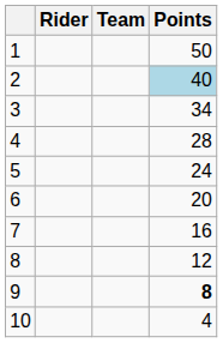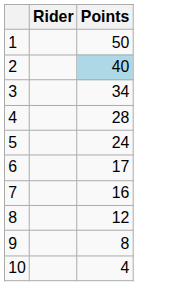 <table class="wikitable">
 <tr>
 <th></th>
 <th>Rider</th>
-<th>Team</th>
 <th>Points</th>
 </tr>
 <tr>
 <td>1</td>
-<td></td>
 <td></td>
 <td align=right>50</td>
 </tr>
 <tr>
 <td>2</td>
 <td></td>
-<td></td>
 <td align=right style="background: lightblue;">40</td>
 </tr>
 <tr>
 <td>3</td>
-<td></td>
 <td></td>
 <td align=right>34</td>
 </tr>
 <tr>
 <td>4</td>
 <td></td>
-<td></td>
 <td align=right>28</td>
 </tr>
 <tr>
 <td>5</td>
-<td></td>
 <td></td>
 <td align=right>24</td>
 </tr>
 <tr>
 <td>6</td>
 <td></td>
-<td></td>
-<td align=right>20</td>
+<td align=right>17</td>
 </tr>
 <tr>
 <td>7</td>
-<td></td>
 <td></td>
 <td align=right>16</td>
 </tr>
 <tr>
 <td>8</td>
 <td></td>
-<td></td>
 <td align=right>12</td>
 </tr>
 <tr>
 <td>9</td>
 <td></td>
-<td></td>
-<td align=right><strong>8</strong></td>
+<td align=right>8</td>
 </tr>
 <tr>
 <td>10</td>
 <td></td>
-<td></td>
 <td align=right>4</td>
 </tr>
 </table>
